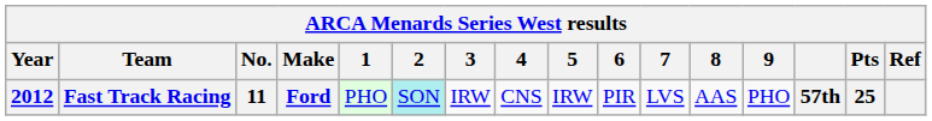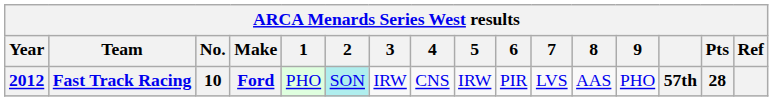 <table class="wikitable" style="text-align:center; font-size:75%">
 <tr>
 <th colspan=21><a href='#'>ARCA Menards Series West</a> results</th>
 </tr>
 <tr>
 <th>Year</th>
 <th>Team</th>
 <th>No.</th>
 <th>Make</th>
 <th>1</th>
 <th>2</th>
 <th>3</th>
 <th>4</th>
 <th>5</th>
 <th>6</th>
 <th>7</th>
 <th>8</th>
 <th>9</th>
 <th></th>
 <th>Pts</th>
 <th>Ref</th>
 </tr>
 <tr>
 <th><a href='#'>2012</a></th>
 <th><a href='#'>Fast Track Racing</a></th>
-<th>11</th>
+<th>10</th>
 <th><a href='#'>Ford</a></th>
 <td style="background:#DFFFDF;"><a href='#'>PHO</a><br></td>
 <td style="background: paleturquoise;"><a href='#'>SON</a></td>
 <td><a href='#'>IRW</a></td>
 <td><a href='#'>CNS</a></td>
 <td><a href='#'>IRW</a></td>
 <td><a href='#'>PIR</a></td>
 <td><a href='#'>LVS</a></td>
 <td><a href='#'>AAS</a></td>
 <td><a href='#'>PHO</a></td>
 <th>57th</th>
-<th>25</th>
+<th>28</th>
 <th></th>
 </tr>
 </table>
